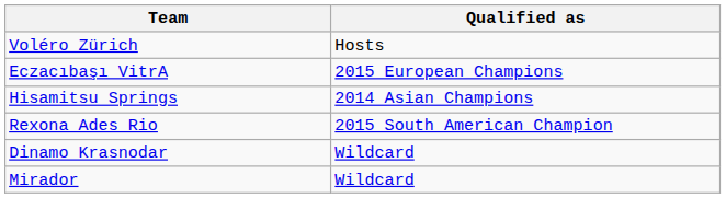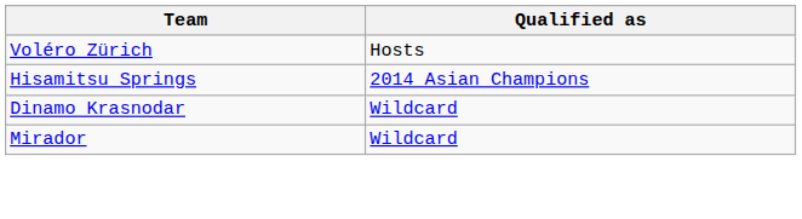 <table class="wikitable">
 <tr>
 <th width=250>Team</th>
 <th width=300>Qualified as</th>
 </tr>
 <tr>
 <td> <a href='#'>Voléro Zürich</a></td>
 <td>Hosts</td>
 </tr>
 <tr>
-<td> <a href='#'>Eczacıbaşı VitrA</a></td>
-<td><a href='#'>2015 European Champions</a></td>
-</tr>
-<tr>
 <td> <a href='#'>Hisamitsu Springs</a></td>
 <td><a href='#'>2014 Asian Champions</a></td>
-</tr>
-<tr>
-<td> <a href='#'>Rexona Ades Rio</a></td>
-<td><a href='#'>2015 South American Champion</a></td>
 </tr>
 <tr>
 <td> <a href='#'>Dinamo Krasnodar</a></td>
 <td><a href='#'>Wildcard</a></td>
 </tr>
 <tr>
 <td> <a href='#'>Mirador</a></td>
 <td><a href='#'>Wildcard</a></td>
 </tr>
 </table>
